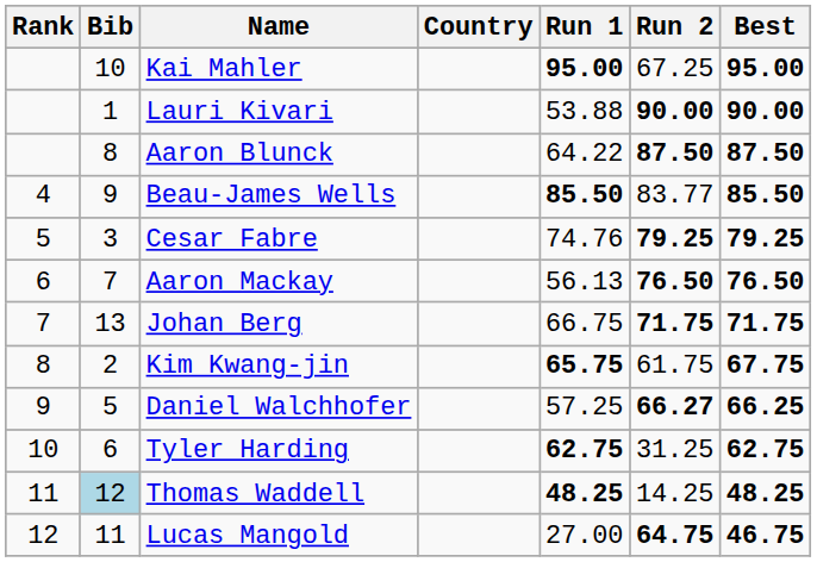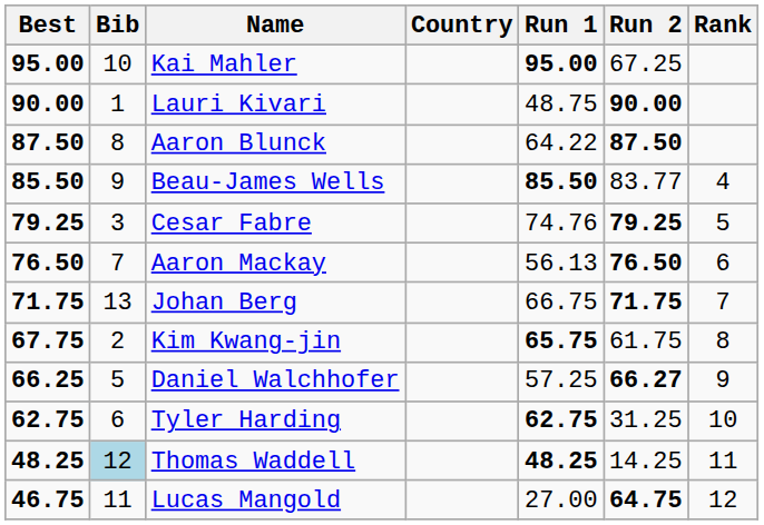 <table class="wikitable sortable" style="text-align:center">
 <tr>
-<th>Rank</th>
+<th>Best</th>
 <th>Bib</th>
 <th>Name</th>
 <th>Country</th>
 <th>Run 1</th>
 <th>Run 2</th>
-<th>Best</th>
+<th>Rank</th>
 </tr>
 <tr>
-<td></td>
+<td><strong>95.00</strong></td>
 <td>10</td>
 <td align=left><a href='#'>Kai Mahler</a></td>
 <td align=left></td>
 <td><strong>95.00</strong></td>
 <td>67.25</td>
-<td><strong>95.00</strong></td>
+<td></td>
 </tr>
 <tr>
-<td></td>
+<td><strong>90.00</strong></td>
 <td>1</td>
 <td align=left><a href='#'>Lauri Kivari</a></td>
 <td align=left></td>
-<td>53.88</td>
+<td>48.75</td>
 <td><strong>90.00</strong></td>
-<td><strong>90.00</strong></td>
+<td></td>
 </tr>
 <tr>
-<td></td>
+<td><strong>87.50</strong></td>
 <td>8</td>
 <td align=left><a href='#'>Aaron Blunck</a></td>
 <td align=left></td>
 <td>64.22</td>
 <td><strong>87.50</strong></td>
-<td><strong>87.50</strong></td>
+<td></td>
 </tr>
 <tr>
-<td>4</td>
+<td><strong>85.50</strong></td>
 <td>9</td>
 <td align=left><a href='#'>Beau-James Wells</a></td>
 <td align=left></td>
 <td><strong>85.50</strong></td>
 <td>83.77</td>
-<td><strong>85.50</strong></td>
+<td>4</td>
 </tr>
 <tr>
-<td>5</td>
+<td><strong>79.25</strong></td>
 <td>3</td>
 <td align=left><a href='#'>Cesar Fabre</a></td>
 <td align=left></td>
 <td>74.76</td>
 <td><strong>79.25</strong></td>
-<td><strong>79.25</strong></td>
+<td>5</td>
 </tr>
 <tr>
-<td>6</td>
+<td><strong>76.50</strong></td>
 <td>7</td>
 <td align=left><a href='#'>Aaron Mackay</a></td>
 <td align=left></td>
 <td>56.13</td>
 <td><strong>76.50</strong></td>
-<td><strong>76.50</strong></td>
+<td>6</td>
 </tr>
 <tr>
-<td>7</td>
+<td><strong>71.75</strong></td>
 <td>13</td>
 <td align=left><a href='#'>Johan Berg</a></td>
 <td align=left></td>
 <td>66.75</td>
 <td><strong>71.75</strong></td>
-<td><strong>71.75</strong></td>
+<td>7</td>
 </tr>
 <tr>
-<td>8</td>
+<td><strong>67.75</strong></td>
 <td>2</td>
 <td align=left><a href='#'>Kim Kwang-jin</a></td>
 <td align=left></td>
 <td><strong>65.75</strong></td>
 <td>61.75</td>
-<td><strong>67.75</strong></td>
+<td>8</td>
 </tr>
 <tr>
-<td>9</td>
+<td><strong>66.25</strong></td>
 <td>5</td>
 <td align=left><a href='#'>Daniel Walchhofer</a></td>
 <td align=left></td>
 <td>57.25</td>
 <td><strong>66.27</strong></td>
-<td><strong>66.25</strong></td>
+<td>9</td>
 </tr>
 <tr>
-<td>10</td>
+<td><strong>62.75</strong></td>
 <td>6</td>
 <td align=left><a href='#'>Tyler Harding</a></td>
 <td align=left></td>
 <td><strong>62.75</strong></td>
 <td>31.25</td>
-<td><strong>62.75</strong></td>
+<td>10</td>
 </tr>
 <tr>
-<td>11</td>
+<td><strong>48.25</strong></td>
 <td style="background: lightblue;">12</td>
 <td align=left><a href='#'>Thomas Waddell</a></td>
 <td align=left></td>
 <td><strong>48.25</strong></td>
 <td>14.25</td>
-<td><strong>48.25</strong></td>
+<td>11</td>
 </tr>
 <tr>
-<td>12</td>
+<td><strong>46.75</strong></td>
 <td>11</td>
 <td align=left><a href='#'>Lucas Mangold</a></td>
 <td align=left></td>
 <td>27.00</td>
 <td><strong>64.75</strong></td>
-<td><strong>46.75</strong></td>
+<td>12</td>
 </tr>
 </table>
